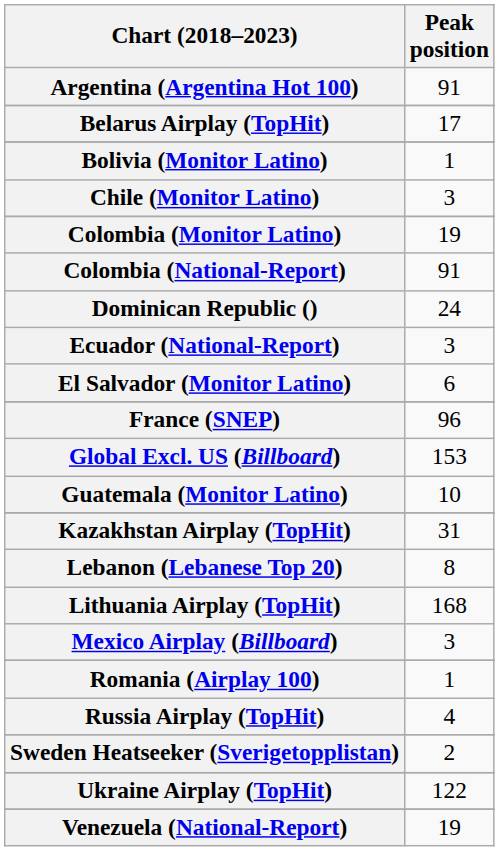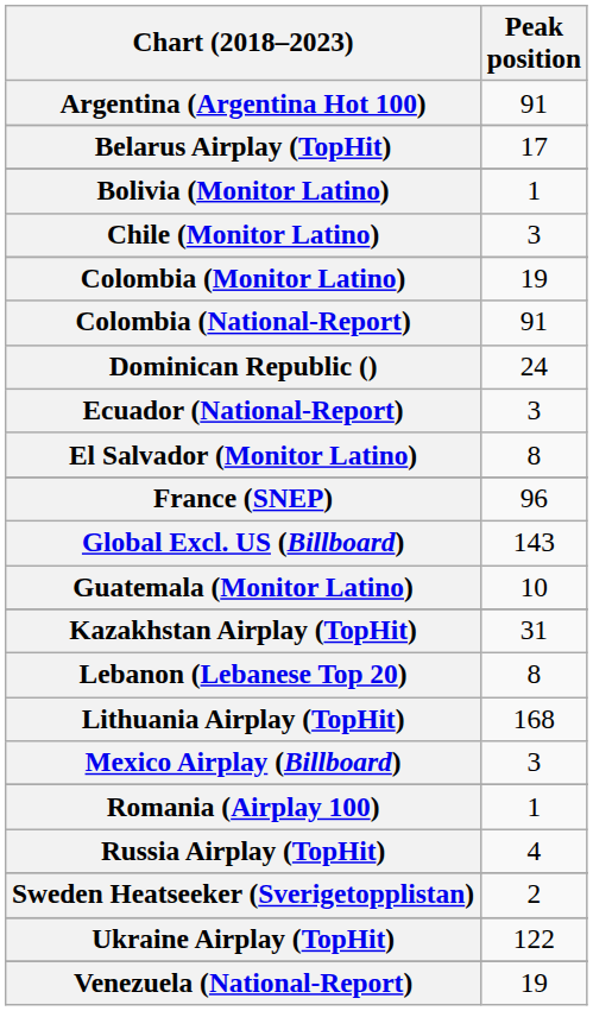 <table class="wikitable sortable plainrowheaders" style="text-align:center">
 <tr>
 <th scope="col">Chart (2018–2023)</th>
 <th scope="col">Peak<br>position</th>
 </tr>
 <tr>
 <th scope="row">Argentina (<a href='#'>Argentina Hot 100</a>)</th>
 <td>91</td>
 </tr>
 <tr>
 </tr>
 <tr>
 <th scope="row">Belarus Airplay (<a href='#'>TopHit</a>)</th>
 <td>17</td>
 </tr>
 <tr>
 </tr>
 <tr>
 </tr>
 <tr>
 <th scope="row">Bolivia (<a href='#'>Monitor Latino</a>)</th>
 <td>1</td>
 </tr>
 <tr>
 <th scope="row">Chile (<a href='#'>Monitor Latino</a>)</th>
 <td>3</td>
 </tr>
 <tr>
 </tr>
 <tr>
 <th scope="row">Colombia (<a href='#'>Monitor Latino</a>)</th>
 <td>19</td>
 </tr>
 <tr>
 <th scope="row">Colombia (<a href='#'>National-Report</a>)</th>
 <td>91</td>
 </tr>
 <tr>
 <th scope="row">Dominican Republic ()</th>
 <td>24</td>
 </tr>
 <tr>
 <th scope="row">Ecuador (<a href='#'>National-Report</a>)</th>
 <td>3</td>
 </tr>
 <tr>
 <th scope="row">El Salvador (<a href='#'>Monitor Latino</a>)</th>
-<td>6</td>
+<td>8</td>
 </tr>
 <tr>
 </tr>
 <tr>
 <th scope="row">France (<a href='#'>SNEP</a>)</th>
 <td>96</td>
 </tr>
 <tr>
 <th scope="row"><a href='#'>Global Excl. US</a> (<em><a href='#'>Billboard</a></em>)</th>
-<td>153</td>
+<td>143</td>
 </tr>
 <tr>
 <th scope="row">Guatemala (<a href='#'>Monitor Latino</a>)</th>
 <td>10</td>
 </tr>
 <tr>
 </tr>
 <tr>
 </tr>
 <tr>
 </tr>
 <tr>
 <th scope="row">Kazakhstan Airplay (<a href='#'>TopHit</a>)</th>
 <td>31</td>
 </tr>
 <tr>
 <th scope="row">Lebanon (<a href='#'>Lebanese Top 20</a>)</th>
 <td>8</td>
 </tr>
 <tr>
 <th scope="row">Lithuania Airplay (<a href='#'>TopHit</a>)</th>
 <td>168</td>
 </tr>
 <tr>
 <th scope="row"><a href='#'>Mexico Airplay</a> (<em><a href='#'>Billboard</a></em>)</th>
 <td>3</td>
 </tr>
 <tr>
 </tr>
 <tr>
 </tr>
 <tr>
 </tr>
 <tr>
 </tr>
 <tr>
 <th scope="row">Romania (<a href='#'>Airplay 100</a>)</th>
 <td>1</td>
 </tr>
 <tr>
 <th scope="row">Russia Airplay (<a href='#'>TopHit</a>)</th>
 <td>4</td>
 </tr>
 <tr>
 </tr>
 <tr>
 </tr>
 <tr>
 <th scope="row">Sweden Heatseeker (<a href='#'>Sverigetopplistan</a>)</th>
 <td>2</td>
 </tr>
 <tr>
 </tr>
 <tr>
 <th scope="row">Ukraine Airplay (<a href='#'>TopHit</a>)</th>
 <td>122</td>
 </tr>
 <tr>
 </tr>
 <tr>
 </tr>
 <tr>
 </tr>
 <tr>
 <th scope="row">Venezuela (<a href='#'>National-Report</a>)</th>
 <td>19</td>
 </tr>
 </table>
